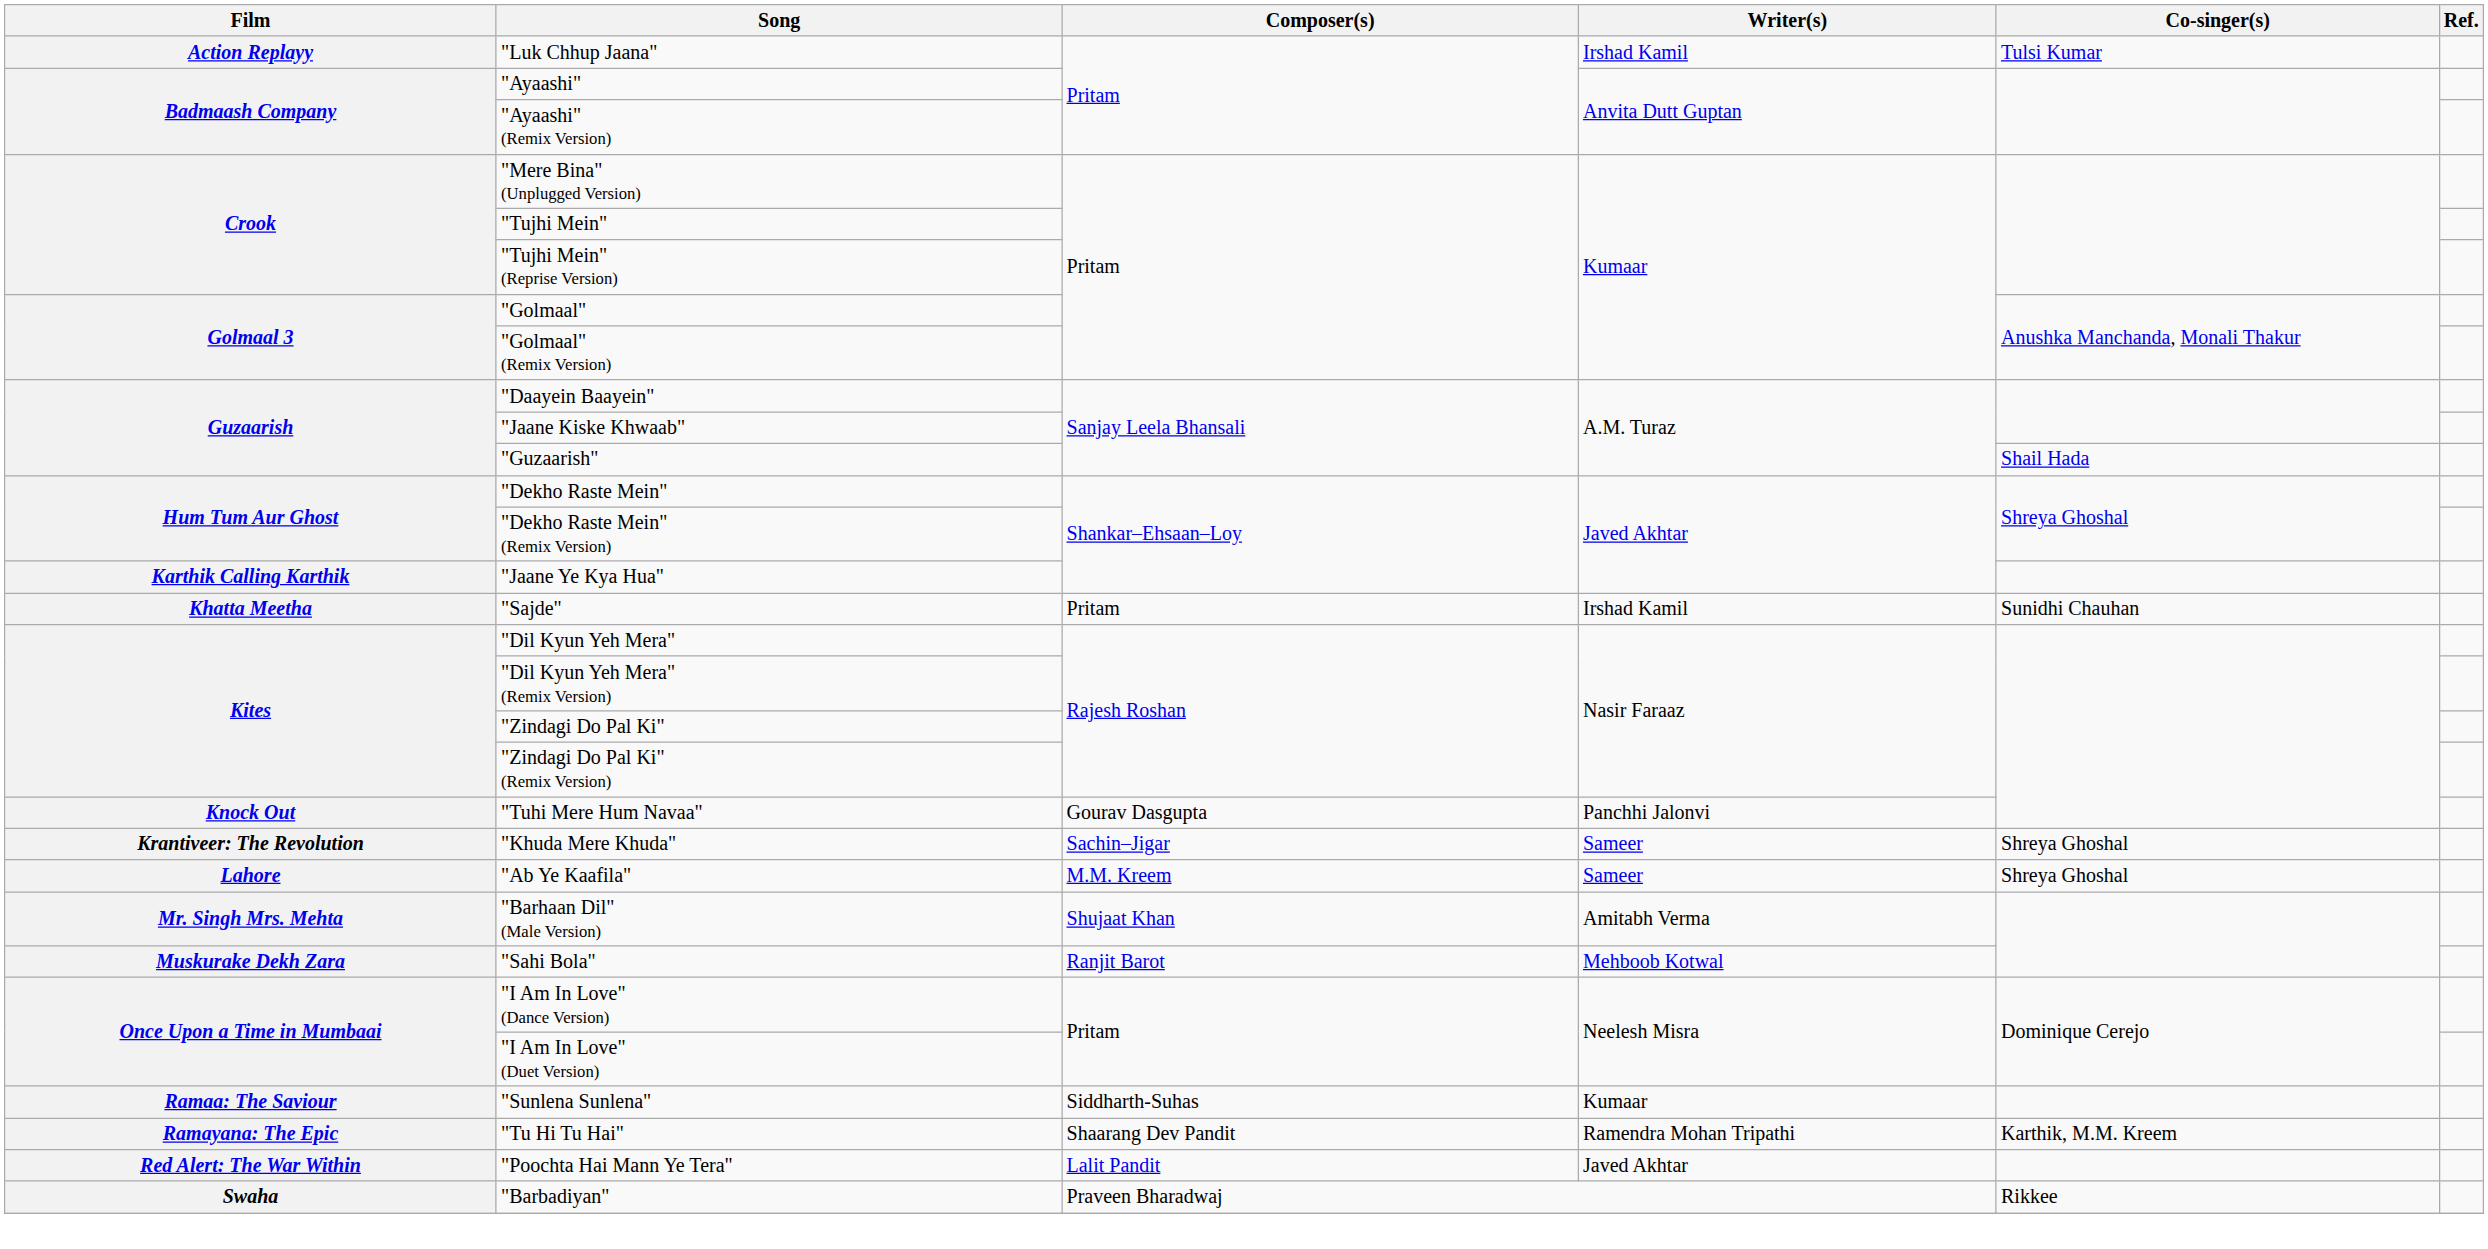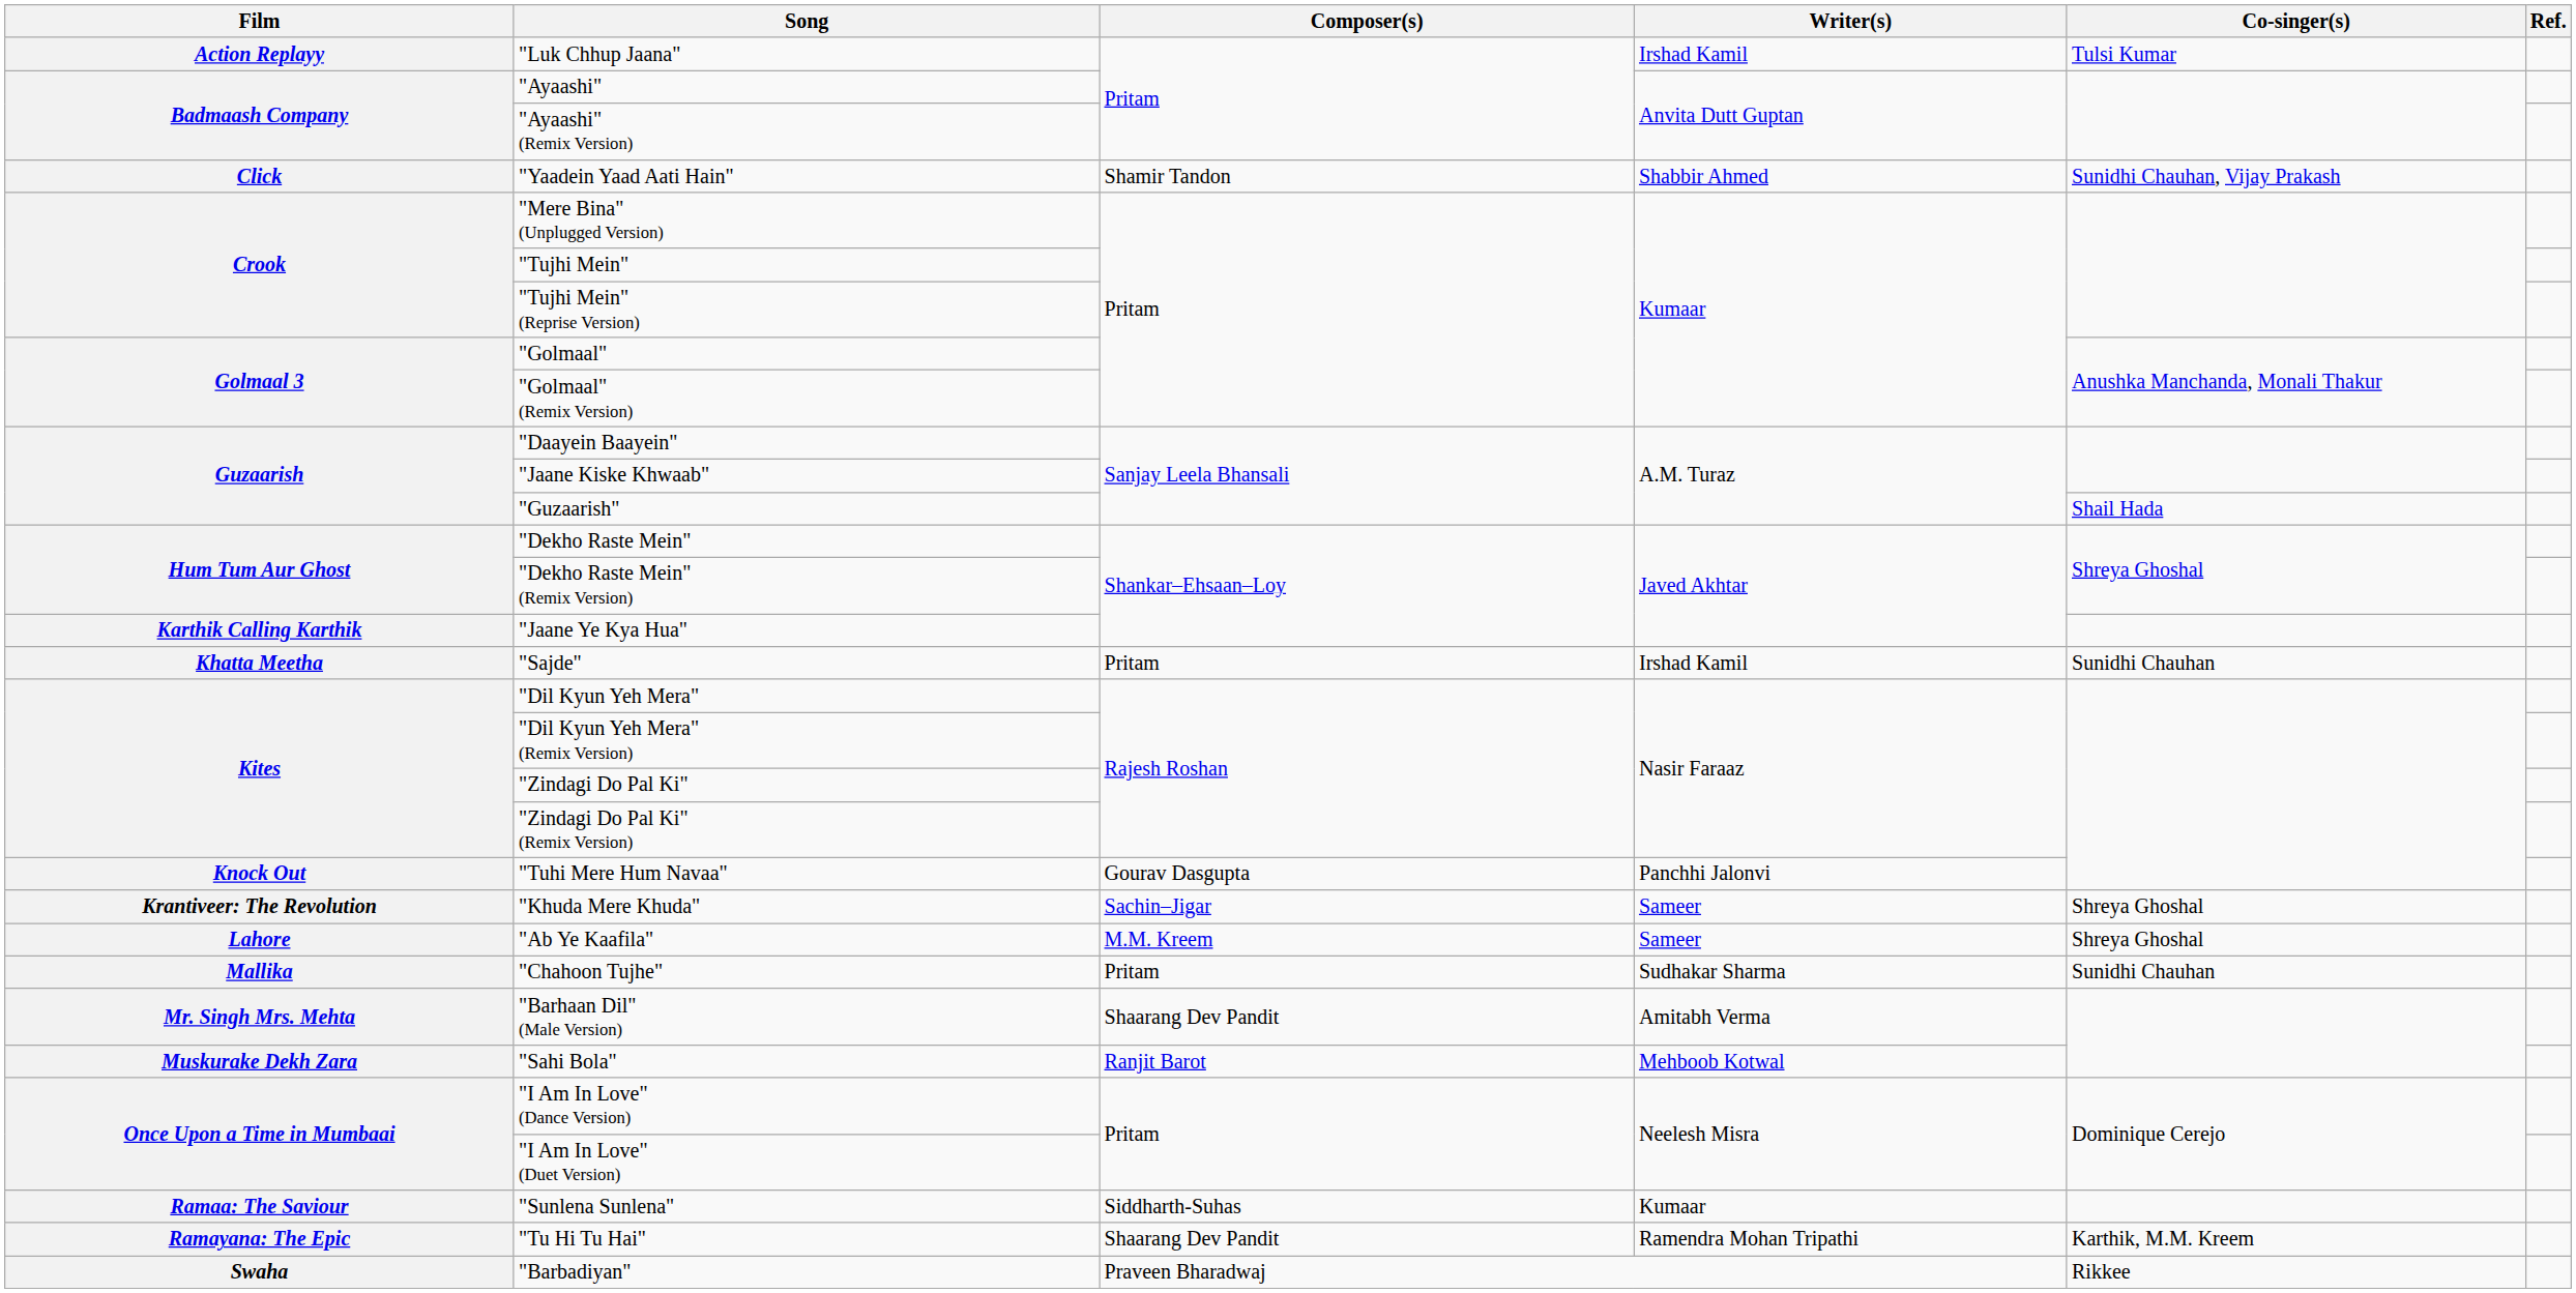 <table class="wikitable plainrowheaders" width="100%" textcolor:#000;">
 <tr>
 <th scope="col" width=20%><strong>Film</strong></th>
 <th scope="col" width=23%><strong>Song</strong></th>
 <th scope="col" width=21%><strong>Composer(s)</strong></th>
 <th scope="col" width=17%><strong>Writer(s)</strong></th>
 <th scope="col" width=18%><strong>Co-singer(s)</strong></th>
 <th scope="col" width=1%><strong>Ref.</strong></th>
 </tr>
 <tr>
 <th scope="row"><em><a href='#'>Action Replayy</a></em></th>
 <td>"Luk Chhup Jaana"</td>
 <td rowspan="3"><a href='#'>Pritam</a></td>
 <td><a href='#'>Irshad Kamil</a></td>
 <td><a href='#'>Tulsi Kumar</a></td>
 <td></td>
 </tr>
 <tr>
 <th scope="row" rowspan="2"><em><a href='#'>Badmaash Company</a></em></th>
 <td>"Ayaashi"</td>
 <td rowspan="2"><a href='#'>Anvita Dutt Guptan</a></td>
 <td rowspan="2"></td>
 <td></td>
 </tr>
 <tr>
 <td>"Ayaashi"<br><small>(Remix Version)</small></td>
+<td></td>
+</tr>
+<tr>
+<th scope="row"><em><a href='#'>Click</a></em></th>
+<td>"Yaadein Yaad Aati Hain"</td>
+<td>Shamir Tandon</td>
+<td><a href='#'>Shabbir Ahmed</a></td>
+<td><a href='#'>Sunidhi Chauhan</a>, <a href='#'>Vijay Prakash</a></td>
 <td></td>
 </tr>
 <tr>
 <th scope="row" rowspan="3"><em><a href='#'>Crook</a></em></th>
 <td>"Mere Bina"<br><small>(Unplugged Version)</small></td>
 <td rowspan="5">Pritam</td>
 <td rowspan="5"><a href='#'>Kumaar</a></td>
 <td rowspan="3"></td>
 <td></td>
 </tr>
 <tr>
 <td>"Tujhi Mein"</td>
 <td></td>
 </tr>
 <tr>
 <td>"Tujhi Mein"<br><small>(Reprise Version)</small></td>
 <td></td>
 </tr>
 <tr>
 <th scope="row" rowspan="2"><em><a href='#'>Golmaal 3</a></em></th>
 <td>"Golmaal"</td>
 <td rowspan="2"><a href='#'>Anushka Manchanda</a>, <a href='#'>Monali Thakur</a></td>
 <td></td>
 </tr>
 <tr>
 <td>"Golmaal"<br><small>(Remix Version)</small></td>
 <td></td>
 </tr>
 <tr>
 <th scope="row" rowspan="3"><em><a href='#'>Guzaarish</a></em></th>
 <td>"Daayein Baayein"</td>
 <td rowspan="3"><a href='#'>Sanjay Leela Bhansali</a></td>
 <td rowspan="3">A.M. Turaz</td>
 <td rowspan="2"></td>
 <td></td>
 </tr>
 <tr>
 <td>"Jaane Kiske Khwaab"</td>
 <td></td>
 </tr>
 <tr>
 <td>"Guzaarish"</td>
 <td><a href='#'>Shail Hada</a></td>
 <td></td>
 </tr>
 <tr>
 <th scope="row" rowspan="2"><em><a href='#'>Hum Tum Aur Ghost</a></em></th>
 <td>"Dekho Raste Mein"</td>
 <td rowspan="3"><a href='#'>Shankar–Ehsaan–Loy</a></td>
 <td rowspan="3"><a href='#'>Javed Akhtar</a></td>
 <td rowspan="2"><a href='#'>Shreya Ghoshal</a></td>
 <td></td>
 </tr>
 <tr>
 <td>"Dekho Raste Mein"<br><small>(Remix Version)</small></td>
 <td></td>
 </tr>
 <tr>
 <th scope="row"><em><a href='#'>Karthik Calling Karthik</a></em></th>
 <td>"Jaane Ye Kya Hua"</td>
 <td></td>
 <td></td>
 </tr>
 <tr>
 <th scope="row"><em><a href='#'>Khatta Meetha</a></em></th>
 <td>"Sajde"</td>
 <td>Pritam</td>
 <td>Irshad Kamil</td>
 <td>Sunidhi Chauhan</td>
 <td></td>
 </tr>
 <tr>
 <th scope="row" rowspan="4"><em><a href='#'>Kites</a></em></th>
 <td>"Dil Kyun Yeh Mera"</td>
 <td rowspan="4"><a href='#'>Rajesh Roshan</a></td>
 <td rowspan="4">Nasir Faraaz</td>
 <td rowspan="5"></td>
 <td></td>
 </tr>
 <tr>
 <td>"Dil Kyun Yeh Mera"<br><small>(Remix Version)</small></td>
 <td></td>
 </tr>
 <tr>
 <td>"Zindagi Do Pal Ki"</td>
 <td></td>
 </tr>
 <tr>
 <td>"Zindagi Do Pal Ki"<br><small>(Remix Version)</small></td>
 <td></td>
 </tr>
 <tr>
 <th scope="row"><em><a href='#'>Knock Out</a></em></th>
 <td>"Tuhi Mere Hum Navaa"</td>
 <td>Gourav Dasgupta</td>
 <td>Panchhi Jalonvi</td>
 <td></td>
 </tr>
 <tr>
 <th scope="row"><em>Krantiveer: The Revolution</em></th>
 <td>"Khuda Mere Khuda"</td>
 <td><a href='#'>Sachin–Jigar</a></td>
 <td><a href='#'>Sameer</a></td>
 <td>Shreya Ghoshal</td>
 <td></td>
 </tr>
 <tr>
 <th scope="row"><em><a href='#'>Lahore</a></em></th>
 <td>"Ab Ye Kaafila"</td>
 <td><a href='#'>M.M. Kreem</a></td>
 <td><a href='#'>Sameer</a></td>
 <td>Shreya Ghoshal</td>
 <td></td>
 </tr>
 <tr>
+<th scope="row"><em><a href='#'>Mallika</a></em></th>
+<td>"Chahoon Tujhe"</td>
+<td>Pritam</td>
+<td>Sudhakar Sharma</td>
+<td>Sunidhi Chauhan</td>
+<td></td>
+</tr>
+<tr>
 <th scope="row"><em><a href='#'>Mr. Singh Mrs. Mehta</a></em></th>
 <td>"Barhaan Dil"<br><small>(Male Version)</small></td>
-<td><a href='#'>Shujaat Khan</a></td>
+<td>Shaarang Dev Pandit</td>
 <td>Amitabh Verma</td>
 <td rowspan="2"></td>
 <td></td>
 </tr>
 <tr>
 <th scope="row"><em><a href='#'>Muskurake Dekh Zara</a></em></th>
 <td>"Sahi Bola"</td>
 <td><a href='#'>Ranjit Barot</a></td>
 <td><a href='#'>Mehboob Kotwal</a></td>
 <td></td>
 </tr>
 <tr>
 <th scope="row" rowspan="2"><em><a href='#'>Once Upon a Time in Mumbaai</a></em></th>
 <td>"I Am In Love"<br><small>(Dance Version)</small></td>
 <td rowspan="2">Pritam</td>
 <td rowspan="2">Neelesh Misra</td>
 <td rowspan="2">Dominique Cerejo</td>
 <td></td>
 </tr>
 <tr>
 <td>"I Am In Love"<br><small>(Duet Version)</small></td>
 <td></td>
 </tr>
 <tr>
 <th scope="row"><em><a href='#'>Ramaa: The Saviour</a></em></th>
 <td>"Sunlena Sunlena"</td>
 <td>Siddharth-Suhas</td>
 <td>Kumaar</td>
 <td></td>
 <td></td>
 </tr>
 <tr>
 <th scope="row"><em><a href='#'>Ramayana: The Epic</a></em></th>
 <td>"Tu Hi Tu Hai"</td>
 <td>Shaarang Dev Pandit</td>
 <td>Ramendra Mohan Tripathi</td>
 <td>Karthik, M.M. Kreem</td>
 <td></td>
 </tr>
 <tr>
-<th scope="row"><em><a href='#'>Red Alert: The War Within</a></em></th>
-<td>"Poochta Hai Mann Ye Tera"</td>
-<td><a href='#'>Lalit Pandit</a></td>
-<td>Javed Akhtar</td>
-<td></td>
-<td></td>
-</tr>
-<tr>
 <th scope="row"><em>Swaha</em></th>
 <td>"Barbadiyan"</td>
 <td colspan="2">Praveen Bharadwaj</td>
 <td>Rikkee</td>
 <td></td>
 </tr>
 <tr>
 </tr>
 </table>
